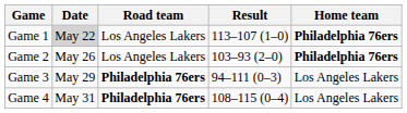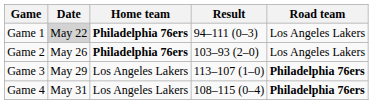 <table class="wikitable">
 <tr>
 <th>Game</th>
 <th>Date</th>
+<th>Home team</th>
+<th>Result</th>
 <th>Road team</th>
-<th>Result</th>
-<th>Home team</th>
 </tr>
 <tr>
 <td>Game 1</td>
 <td style="background: lightgrey;">May 22</td>
+<td><strong>Philadelphia 76ers</strong></td>
+<td>94–111 (0–3)</td>
+<td>Los Angeles Lakers</td>
+</tr>
+<tr>
+<td>Game 2</td>
+<td>May 26</td>
+<td><strong>Philadelphia 76ers</strong></td>
+<td>103–93 (2–0)</td>
+<td>Los Angeles Lakers</td>
+</tr>
+<tr>
+<td>Game 3</td>
+<td>May 29</td>
 <td>Los Angeles Lakers</td>
 <td>113–107 (1–0)</td>
 <td><strong>Philadelphia 76ers</strong></td>
 </tr>
 <tr>
-<td>Game 2</td>
-<td>May 26</td>
+<td>Game 4</td>
+<td>May 31</td>
 <td>Los Angeles Lakers</td>
-<td>103–93 (2–0)</td>
+<td>108–115 (0–4)</td>
 <td><strong>Philadelphia 76ers</strong></td>
 </tr>
-<tr>
-<td>Game 3</td>
-<td>May 29</td>
-<td><strong>Philadelphia 76ers</strong></td>
-<td>94–111 (0–3)</td>
-<td>Los Angeles Lakers</td>
-</tr>
-<tr>
-<td>Game 4</td>
-<td>May 31</td>
-<td><strong>Philadelphia 76ers</strong></td>
-<td>108–115 (0–4)</td>
-<td>Los Angeles Lakers</td>
-</tr>
 </table>
